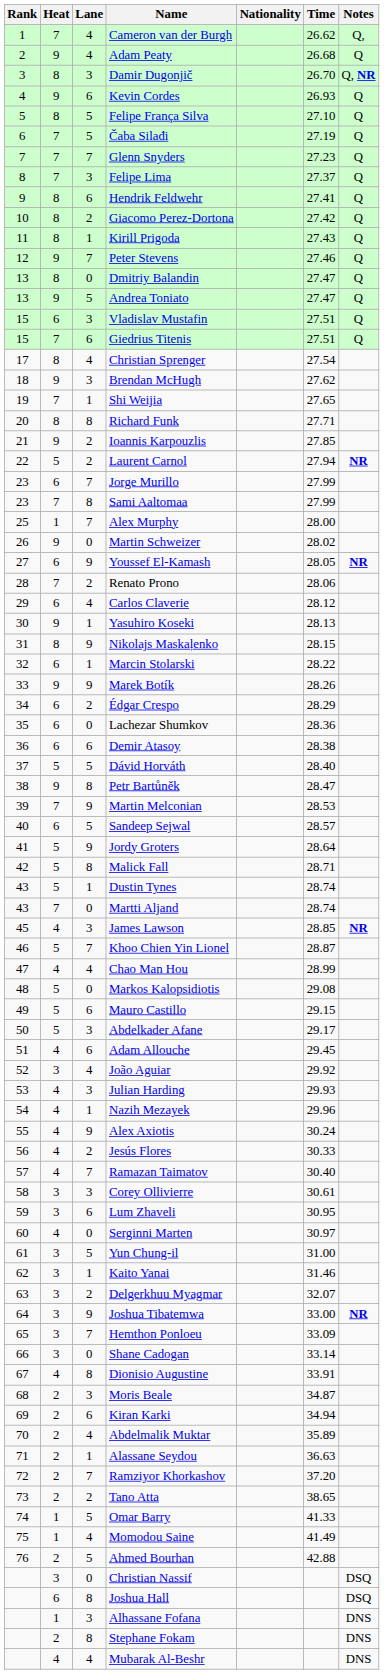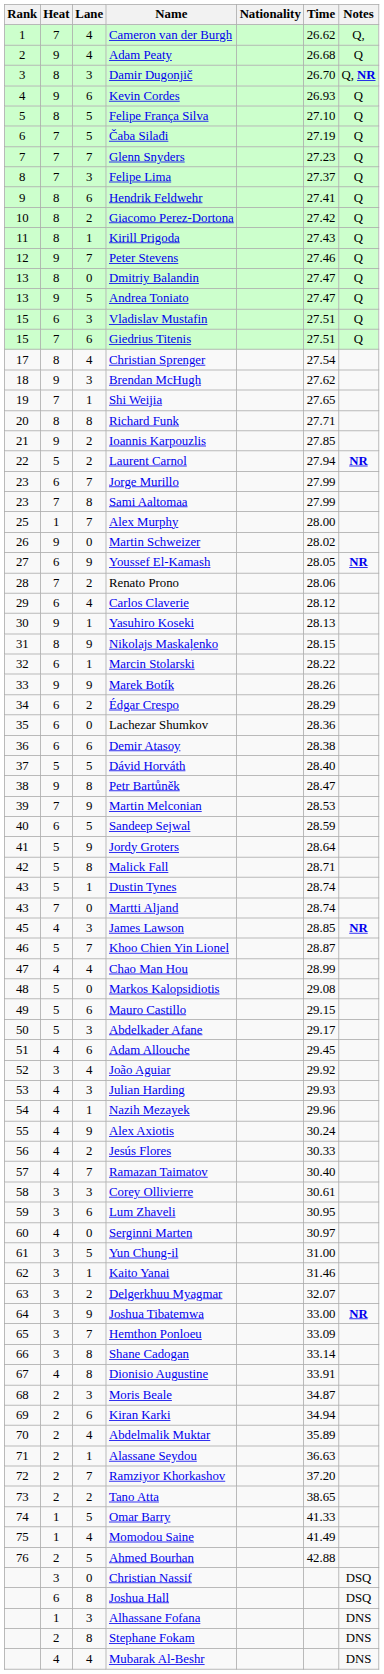 <table class="wikitable sortable" style="text-align:center">
 <tr>
 <th>Rank</th>
 <th>Heat</th>
 <th>Lane</th>
 <th>Name</th>
 <th>Nationality</th>
 <th>Time</th>
 <th>Notes</th>
 </tr>
 <tr bgcolor=ccffcc>
 <td>1</td>
 <td>7</td>
 <td>4</td>
 <td align=left><a href='#'>Cameron van der Burgh</a></td>
 <td align=left></td>
 <td>26.62</td>
 <td>Q, </td>
 </tr>
 <tr bgcolor=ccffcc>
 <td>2</td>
 <td>9</td>
 <td>4</td>
 <td align=left><a href='#'>Adam Peaty</a></td>
 <td align=left></td>
 <td>26.68</td>
 <td>Q</td>
 </tr>
 <tr bgcolor=ccffcc>
 <td>3</td>
 <td>8</td>
 <td>3</td>
 <td align=left><a href='#'>Damir Dugonjič</a></td>
 <td align=left></td>
 <td>26.70</td>
 <td>Q, <strong><a href='#'>NR</a></strong></td>
 </tr>
 <tr bgcolor=ccffcc>
 <td>4</td>
 <td>9</td>
 <td>6</td>
 <td align=left><a href='#'>Kevin Cordes</a></td>
 <td align=left></td>
 <td>26.93</td>
 <td>Q</td>
 </tr>
 <tr bgcolor=ccffcc>
 <td>5</td>
 <td>8</td>
 <td>5</td>
 <td align=left><a href='#'>Felipe França Silva</a></td>
 <td align=left></td>
 <td>27.10</td>
 <td>Q</td>
 </tr>
 <tr bgcolor=ccffcc>
 <td>6</td>
 <td>7</td>
 <td>5</td>
 <td align=left><a href='#'>Čaba Silađi</a></td>
 <td align=left></td>
 <td>27.19</td>
 <td>Q</td>
 </tr>
 <tr bgcolor=ccffcc>
 <td>7</td>
 <td>7</td>
 <td>7</td>
 <td align=left><a href='#'>Glenn Snyders</a></td>
 <td align=left></td>
 <td>27.23</td>
 <td>Q</td>
 </tr>
 <tr bgcolor=ccffcc>
 <td>8</td>
 <td>7</td>
 <td>3</td>
 <td align=left><a href='#'>Felipe Lima</a></td>
 <td align=left></td>
 <td>27.37</td>
 <td>Q</td>
 </tr>
 <tr bgcolor=ccffcc>
 <td>9</td>
 <td>8</td>
 <td>6</td>
 <td align=left><a href='#'>Hendrik Feldwehr</a></td>
 <td align=left></td>
 <td>27.41</td>
 <td>Q</td>
 </tr>
 <tr bgcolor=ccffcc>
 <td>10</td>
 <td>8</td>
 <td>2</td>
 <td align=left><a href='#'>Giacomo Perez-Dortona</a></td>
 <td align=left></td>
 <td>27.42</td>
 <td>Q</td>
 </tr>
 <tr bgcolor=ccffcc>
 <td>11</td>
 <td>8</td>
 <td>1</td>
 <td align=left><a href='#'>Kirill Prigoda</a></td>
 <td align=left></td>
 <td>27.43</td>
 <td>Q</td>
 </tr>
 <tr bgcolor=ccffcc>
 <td>12</td>
 <td>9</td>
 <td>7</td>
 <td align=left><a href='#'>Peter Stevens</a></td>
 <td align=left></td>
 <td>27.46</td>
 <td>Q</td>
 </tr>
 <tr bgcolor=ccffcc>
 <td>13</td>
 <td>8</td>
 <td>0</td>
 <td align=left><a href='#'>Dmitriy Balandin</a></td>
 <td align=left></td>
 <td>27.47</td>
 <td>Q</td>
 </tr>
 <tr bgcolor=ccffcc>
 <td>13</td>
 <td>9</td>
 <td>5</td>
 <td align=left><a href='#'>Andrea Toniato</a></td>
 <td align=left></td>
 <td>27.47</td>
 <td>Q</td>
 </tr>
 <tr bgcolor=ccffcc>
 <td>15</td>
 <td>6</td>
 <td>3</td>
 <td align=left><a href='#'>Vladislav Mustafin</a></td>
 <td align=left></td>
 <td>27.51</td>
 <td>Q</td>
 </tr>
 <tr bgcolor=ccffcc>
 <td>15</td>
 <td>7</td>
 <td>6</td>
 <td align=left><a href='#'>Giedrius Titenis</a></td>
 <td align=left></td>
 <td>27.51</td>
 <td>Q</td>
 </tr>
 <tr>
 <td>17</td>
 <td>8</td>
 <td>4</td>
 <td align=left><a href='#'>Christian Sprenger</a></td>
 <td align=left></td>
 <td>27.54</td>
 <td></td>
 </tr>
 <tr>
 <td>18</td>
 <td>9</td>
 <td>3</td>
 <td align=left><a href='#'>Brendan McHugh</a></td>
 <td align=left></td>
 <td>27.62</td>
 <td></td>
 </tr>
 <tr>
 <td>19</td>
 <td>7</td>
 <td>1</td>
 <td align=left><a href='#'>Shi Weijia</a></td>
 <td align=left></td>
 <td>27.65</td>
 <td></td>
 </tr>
 <tr>
 <td>20</td>
 <td>8</td>
 <td>8</td>
 <td align=left><a href='#'>Richard Funk</a></td>
 <td align=left></td>
 <td>27.71</td>
 <td></td>
 </tr>
 <tr>
 <td>21</td>
 <td>9</td>
 <td>2</td>
 <td align=left><a href='#'>Ioannis Karpouzlis</a></td>
 <td align=left></td>
 <td>27.85</td>
 <td></td>
 </tr>
 <tr>
 <td>22</td>
 <td>5</td>
 <td>2</td>
 <td align=left><a href='#'>Laurent Carnol</a></td>
 <td align=left></td>
 <td>27.94</td>
 <td><strong><a href='#'>NR</a></strong></td>
 </tr>
 <tr>
 <td>23</td>
 <td>6</td>
 <td>7</td>
 <td align=left><a href='#'>Jorge Murillo</a></td>
 <td align=left></td>
 <td>27.99</td>
 <td></td>
 </tr>
 <tr>
 <td>23</td>
 <td>7</td>
 <td>8</td>
 <td align=left><a href='#'>Sami Aaltomaa</a></td>
 <td align=left></td>
 <td>27.99</td>
 <td></td>
 </tr>
 <tr>
 <td>25</td>
 <td>1</td>
 <td>7</td>
 <td align=left><a href='#'>Alex Murphy</a></td>
 <td align=left></td>
 <td>28.00</td>
 <td></td>
 </tr>
 <tr>
 <td>26</td>
 <td>9</td>
 <td>0</td>
 <td align=left><a href='#'>Martin Schweizer</a></td>
 <td align=left></td>
 <td>28.02</td>
 <td></td>
 </tr>
 <tr>
 <td>27</td>
 <td>6</td>
 <td>9</td>
 <td align=left><a href='#'>Youssef El-Kamash</a></td>
 <td align=left></td>
 <td>28.05</td>
 <td><strong><a href='#'>NR</a></strong></td>
 </tr>
 <tr>
 <td>28</td>
 <td>7</td>
 <td>2</td>
 <td align=left>Renato Prono</td>
 <td align=left></td>
 <td>28.06</td>
 <td></td>
 </tr>
 <tr>
 <td>29</td>
 <td>6</td>
 <td>4</td>
 <td align=left><a href='#'>Carlos Claverie</a></td>
 <td align=left></td>
 <td>28.12</td>
 <td></td>
 </tr>
 <tr>
 <td>30</td>
 <td>9</td>
 <td>1</td>
 <td align=left><a href='#'>Yasuhiro Koseki</a></td>
 <td align=left></td>
 <td>28.13</td>
 <td></td>
 </tr>
 <tr>
 <td>31</td>
 <td>8</td>
 <td>9</td>
 <td align=left><a href='#'>Nikolajs Maskaļenko</a></td>
 <td align=left></td>
 <td>28.15</td>
 <td></td>
 </tr>
 <tr>
 <td>32</td>
 <td>6</td>
 <td>1</td>
 <td align=left><a href='#'>Marcin Stolarski</a></td>
 <td align=left></td>
 <td>28.22</td>
 <td></td>
 </tr>
 <tr>
 <td>33</td>
 <td>9</td>
 <td>9</td>
 <td align=left><a href='#'>Marek Botík</a></td>
 <td align=left></td>
 <td>28.26</td>
 <td></td>
 </tr>
 <tr>
 <td>34</td>
 <td>6</td>
 <td>2</td>
 <td align=left><a href='#'>Édgar Crespo</a></td>
 <td align=left></td>
 <td>28.29</td>
 <td></td>
 </tr>
 <tr>
 <td>35</td>
 <td>6</td>
 <td>0</td>
 <td align=left>Lachezar Shumkov</td>
 <td align=left></td>
 <td>28.36</td>
 <td></td>
 </tr>
 <tr>
 <td>36</td>
 <td>6</td>
 <td>6</td>
 <td align=left><a href='#'>Demir Atasoy</a></td>
 <td align=left></td>
 <td>28.38</td>
 <td></td>
 </tr>
 <tr>
 <td>37</td>
 <td>5</td>
 <td>5</td>
 <td align=left><a href='#'>Dávid Horváth</a></td>
 <td align=left></td>
 <td>28.40</td>
 <td></td>
 </tr>
 <tr>
 <td>38</td>
 <td>9</td>
 <td>8</td>
 <td align=left><a href='#'>Petr Bartůněk</a></td>
 <td align=left></td>
 <td>28.47</td>
 <td></td>
 </tr>
 <tr>
 <td>39</td>
 <td>7</td>
 <td>9</td>
 <td align=left><a href='#'>Martin Melconian</a></td>
 <td align=left></td>
 <td>28.53</td>
 <td></td>
 </tr>
 <tr>
 <td>40</td>
 <td>6</td>
 <td>5</td>
 <td align=left><a href='#'>Sandeep Sejwal</a></td>
 <td align=left></td>
-<td>28.57</td>
+<td>28.59</td>
 <td></td>
 </tr>
 <tr>
 <td>41</td>
 <td>5</td>
 <td>9</td>
 <td align=left><a href='#'>Jordy Groters</a></td>
 <td align=left></td>
 <td>28.64</td>
 <td></td>
 </tr>
 <tr>
 <td>42</td>
 <td>5</td>
 <td>8</td>
 <td align=left><a href='#'>Malick Fall</a></td>
 <td align=left></td>
 <td>28.71</td>
 <td></td>
 </tr>
 <tr>
 <td>43</td>
 <td>5</td>
 <td>1</td>
 <td align=left><a href='#'>Dustin Tynes</a></td>
 <td align=left></td>
 <td>28.74</td>
 <td></td>
 </tr>
 <tr>
 <td>43</td>
 <td>7</td>
 <td>0</td>
 <td align=left><a href='#'>Martti Aljand</a></td>
 <td align=left></td>
 <td>28.74</td>
 <td></td>
 </tr>
 <tr>
 <td>45</td>
 <td>4</td>
 <td>3</td>
 <td align=left><a href='#'>James Lawson</a></td>
 <td align=left></td>
 <td>28.85</td>
 <td><strong><a href='#'>NR</a></strong></td>
 </tr>
 <tr>
 <td>46</td>
 <td>5</td>
 <td>7</td>
 <td align=left><a href='#'>Khoo Chien Yin Lionel</a></td>
 <td align=left></td>
 <td>28.87</td>
 <td></td>
 </tr>
 <tr>
 <td>47</td>
 <td>4</td>
 <td>4</td>
 <td align=left><a href='#'>Chao Man Hou</a></td>
 <td align=left></td>
 <td>28.99</td>
 <td></td>
 </tr>
 <tr>
 <td>48</td>
 <td>5</td>
 <td>0</td>
 <td align=left><a href='#'>Markos Kalopsidiotis</a></td>
 <td align=left></td>
 <td>29.08</td>
 <td></td>
 </tr>
 <tr>
 <td>49</td>
 <td>5</td>
 <td>6</td>
 <td align=left><a href='#'>Mauro Castillo</a></td>
 <td align=left></td>
 <td>29.15</td>
 <td></td>
 </tr>
 <tr>
 <td>50</td>
 <td>5</td>
 <td>3</td>
 <td align=left><a href='#'>Abdelkader Afane</a></td>
 <td align=left></td>
 <td>29.17</td>
 <td></td>
 </tr>
 <tr>
 <td>51</td>
 <td>4</td>
 <td>6</td>
 <td align=left><a href='#'>Adam Allouche</a></td>
 <td align=left></td>
 <td>29.45</td>
 <td></td>
 </tr>
 <tr>
 <td>52</td>
 <td>3</td>
 <td>4</td>
 <td align=left><a href='#'>João Aguiar</a></td>
 <td align=left></td>
 <td>29.92</td>
 <td></td>
 </tr>
 <tr>
 <td>53</td>
 <td>4</td>
 <td>3</td>
 <td align=left><a href='#'>Julian Harding</a></td>
 <td align=left></td>
 <td>29.93</td>
 <td></td>
 </tr>
 <tr>
 <td>54</td>
 <td>4</td>
 <td>1</td>
 <td align=left><a href='#'>Nazih Mezayek</a></td>
 <td align=left></td>
 <td>29.96</td>
 <td></td>
 </tr>
 <tr>
 <td>55</td>
 <td>4</td>
 <td>9</td>
 <td align=left><a href='#'>Alex Axiotis</a></td>
 <td align=left></td>
 <td>30.24</td>
 <td></td>
 </tr>
 <tr>
 <td>56</td>
 <td>4</td>
 <td>2</td>
 <td align=left><a href='#'>Jesús Flores</a></td>
 <td align=left></td>
 <td>30.33</td>
 <td></td>
 </tr>
 <tr>
 <td>57</td>
 <td>4</td>
 <td>7</td>
 <td align=left><a href='#'>Ramazan Taimatov</a></td>
 <td align=left></td>
 <td>30.40</td>
 <td></td>
 </tr>
 <tr>
 <td>58</td>
 <td>3</td>
 <td>3</td>
 <td align=left><a href='#'>Corey Ollivierre</a></td>
 <td align=left></td>
 <td>30.61</td>
 <td></td>
 </tr>
 <tr>
 <td>59</td>
 <td>3</td>
 <td>6</td>
 <td align=left><a href='#'>Lum Zhaveli</a></td>
 <td align=left></td>
 <td>30.95</td>
 <td></td>
 </tr>
 <tr>
 <td>60</td>
 <td>4</td>
 <td>0</td>
 <td align=left><a href='#'>Serginni Marten</a></td>
 <td align=left></td>
 <td>30.97</td>
 <td></td>
 </tr>
 <tr>
 <td>61</td>
 <td>3</td>
 <td>5</td>
 <td align=left><a href='#'>Yun Chung-il</a></td>
 <td align=left></td>
 <td>31.00</td>
 <td></td>
 </tr>
 <tr>
 <td>62</td>
 <td>3</td>
 <td>1</td>
 <td align=left><a href='#'>Kaito Yanai</a></td>
 <td align=left></td>
 <td>31.46</td>
 <td></td>
 </tr>
 <tr>
 <td>63</td>
 <td>3</td>
 <td>2</td>
 <td align=left><a href='#'>Delgerkhuu Myagmar</a></td>
 <td align=left></td>
 <td>32.07</td>
 <td></td>
 </tr>
 <tr>
 <td>64</td>
 <td>3</td>
 <td>9</td>
 <td align=left><a href='#'>Joshua Tibatemwa</a></td>
 <td align=left></td>
 <td>33.00</td>
 <td><strong><a href='#'>NR</a></strong></td>
 </tr>
 <tr>
 <td>65</td>
 <td>3</td>
 <td>7</td>
 <td align=left><a href='#'>Hemthon Ponloeu</a></td>
 <td align=left></td>
 <td>33.09</td>
 <td></td>
 </tr>
 <tr>
 <td>66</td>
 <td>3</td>
-<td>0</td>
+<td>8</td>
 <td align=left><a href='#'>Shane Cadogan</a></td>
 <td align=left></td>
 <td>33.14</td>
 <td></td>
 </tr>
 <tr>
 <td>67</td>
 <td>4</td>
 <td>8</td>
 <td align=left><a href='#'>Dionisio Augustine</a></td>
 <td align=left></td>
 <td>33.91</td>
 <td></td>
 </tr>
 <tr>
 <td>68</td>
 <td>2</td>
 <td>3</td>
 <td align=left><a href='#'>Moris Beale</a></td>
 <td align=left></td>
 <td>34.87</td>
 <td></td>
 </tr>
 <tr>
 <td>69</td>
 <td>2</td>
 <td>6</td>
 <td align=left><a href='#'>Kiran Karki</a></td>
 <td align=left></td>
 <td>34.94</td>
 <td></td>
 </tr>
 <tr>
 <td>70</td>
 <td>2</td>
 <td>4</td>
 <td align=left><a href='#'>Abdelmalik Muktar</a></td>
 <td align=left></td>
 <td>35.89</td>
 <td></td>
 </tr>
 <tr>
 <td>71</td>
 <td>2</td>
 <td>1</td>
 <td align=left><a href='#'>Alassane Seydou</a></td>
 <td align=left></td>
 <td>36.63</td>
 <td></td>
 </tr>
 <tr>
 <td>72</td>
 <td>2</td>
 <td>7</td>
 <td align=left><a href='#'>Ramziyor Khorkashov</a></td>
 <td align=left></td>
 <td>37.20</td>
 <td></td>
 </tr>
 <tr>
 <td>73</td>
 <td>2</td>
 <td>2</td>
 <td align=left><a href='#'>Tano Atta</a></td>
 <td align=left></td>
 <td>38.65</td>
 <td></td>
 </tr>
 <tr>
 <td>74</td>
 <td>1</td>
 <td>5</td>
 <td align=left><a href='#'>Omar Barry</a></td>
 <td align=left></td>
 <td>41.33</td>
 <td></td>
 </tr>
 <tr>
 <td>75</td>
 <td>1</td>
 <td>4</td>
 <td align=left><a href='#'>Momodou Saine</a></td>
 <td align=left></td>
 <td>41.49</td>
 <td></td>
 </tr>
 <tr>
 <td>76</td>
 <td>2</td>
 <td>5</td>
 <td align=left><a href='#'>Ahmed Bourhan</a></td>
 <td align=left></td>
 <td>42.88</td>
 <td></td>
 </tr>
 <tr>
 <td></td>
 <td>3</td>
 <td>0</td>
 <td align=left><a href='#'>Christian Nassif</a></td>
 <td align=left></td>
 <td></td>
 <td>DSQ</td>
 </tr>
 <tr>
 <td></td>
 <td>6</td>
 <td>8</td>
 <td align=left><a href='#'>Joshua Hall</a></td>
 <td align=left></td>
 <td></td>
 <td>DSQ</td>
 </tr>
 <tr>
 <td></td>
 <td>1</td>
 <td>3</td>
 <td align=left><a href='#'>Alhassane Fofana</a></td>
 <td align=left></td>
 <td></td>
 <td>DNS</td>
 </tr>
 <tr>
 <td></td>
 <td>2</td>
 <td>8</td>
 <td align=left><a href='#'>Stephane Fokam</a></td>
 <td align=left></td>
 <td></td>
 <td>DNS</td>
 </tr>
 <tr>
 <td></td>
 <td>4</td>
 <td>4</td>
 <td align=left><a href='#'>Mubarak Al-Beshr</a></td>
 <td align=left></td>
 <td></td>
 <td>DNS</td>
 </tr>
 </table>
